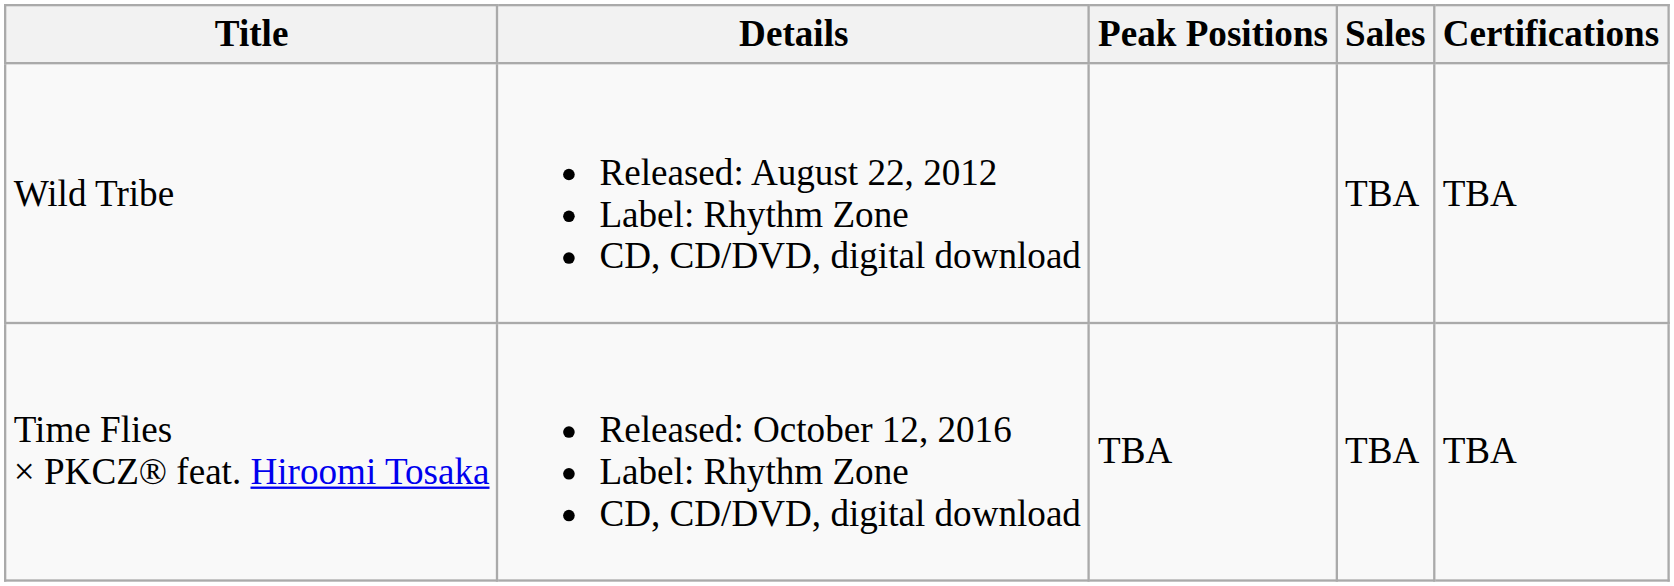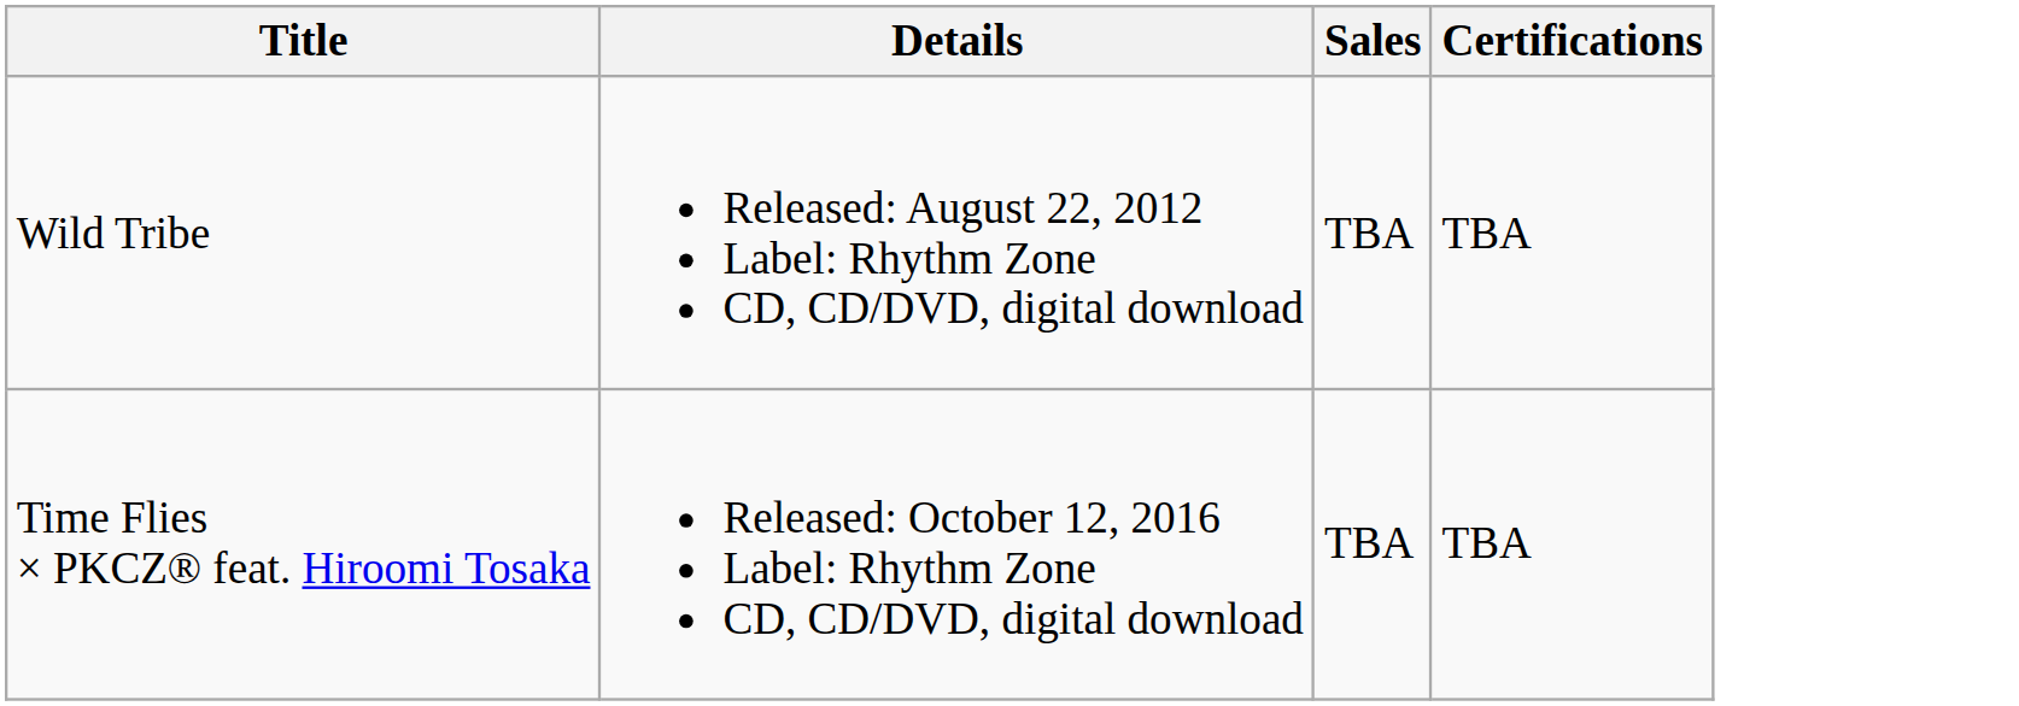 <table class="wikitable">
 <tr>
 <th>Title</th>
 <th>Details</th>
-<th>Peak Positions</th>
 <th>Sales</th>
 <th>Certifications</th>
 </tr>
 <tr>
 <td>Wild Tribe</td>
 <td><br><ul><li>Released: August 22, 2012</li><li>Label: Rhythm Zone</li><li>CD, CD/DVD, digital download</li></ul></td>
-<td></td>
 <td>TBA</td>
 <td>TBA</td>
 </tr>
 <tr>
 <td>Time Flies<br>× PKCZ® feat. <a href='#'>Hiroomi Tosaka</a></td>
 <td><br><ul><li>Released: October 12, 2016</li><li>Label: Rhythm Zone</li><li>CD, CD/DVD, digital download</li></ul></td>
 <td>TBA</td>
 <td>TBA</td>
-<td>TBA</td>
 </tr>
 </table>
